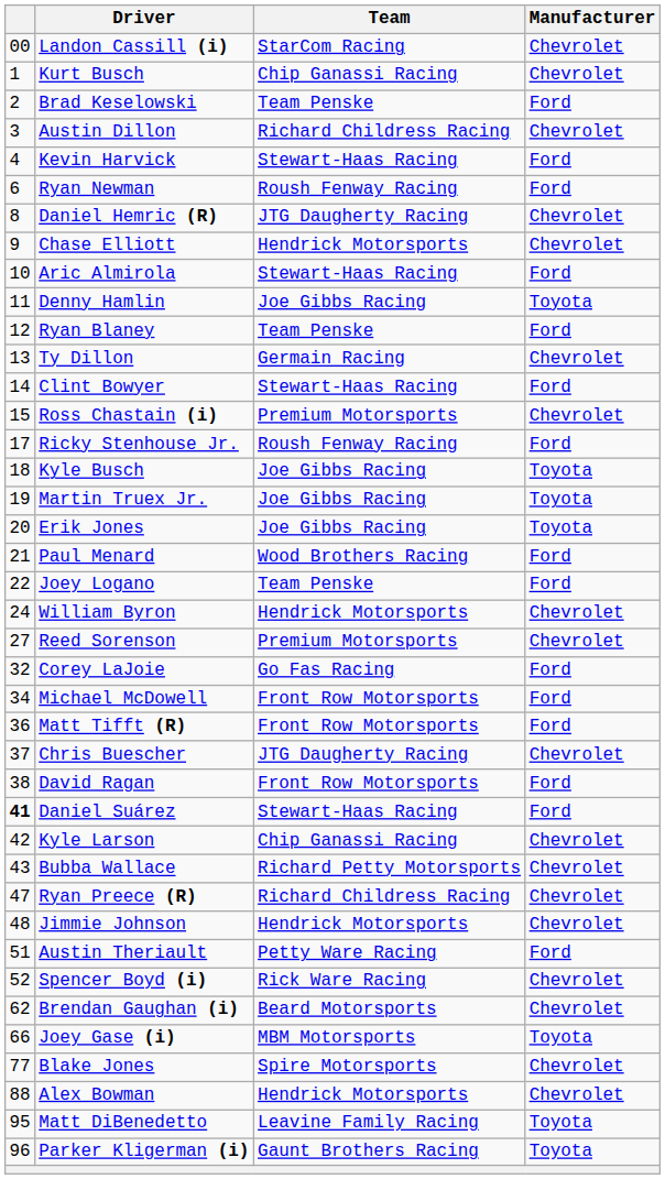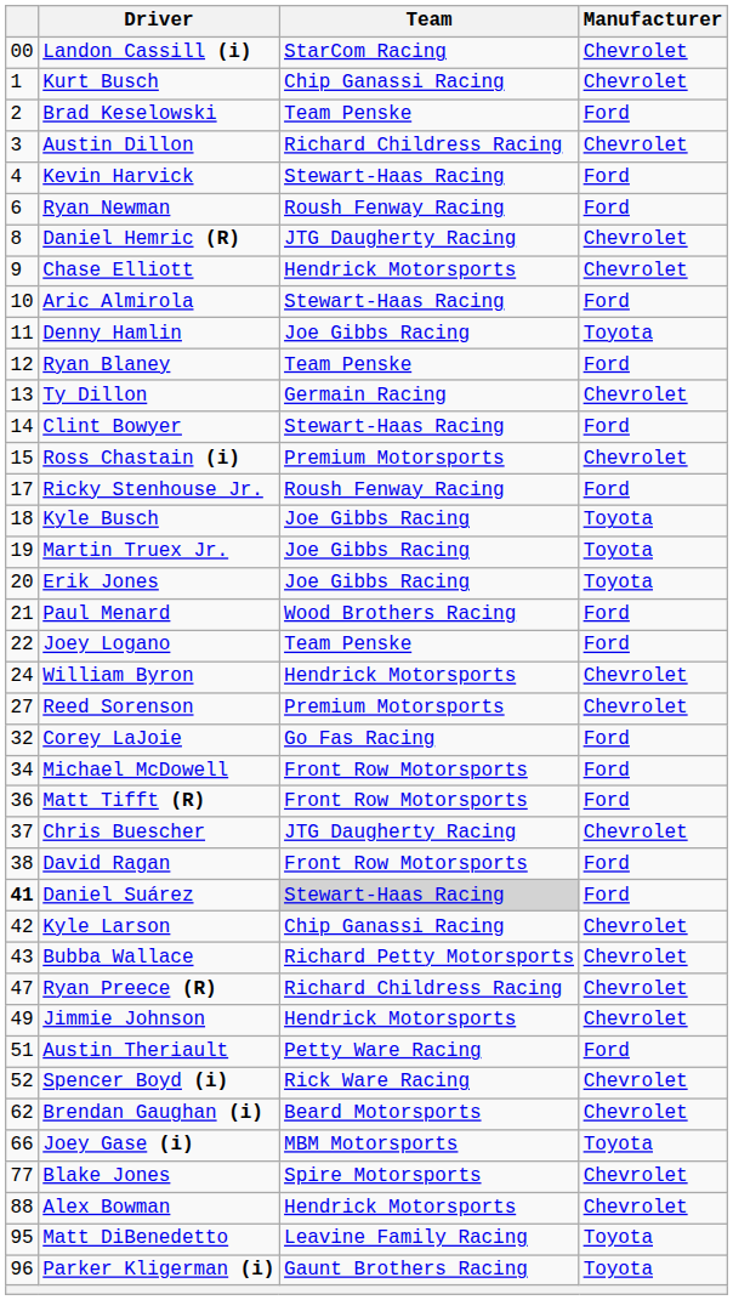 <table class="wikitable" style="font-size:95%">
 <tr>
 <th></th>
 <th>Driver</th>
 <th>Team</th>
 <th>Manufacturer</th>
 </tr>
 <tr>
 <td>00</td>
 <td><a href='#'>Landon Cassill</a> <strong>(i)</strong></td>
 <td><a href='#'>StarCom Racing</a></td>
 <td><a href='#'>Chevrolet</a></td>
 </tr>
 <tr>
 <td>1</td>
 <td><a href='#'>Kurt Busch</a></td>
 <td><a href='#'>Chip Ganassi Racing</a></td>
 <td><a href='#'>Chevrolet</a></td>
 </tr>
 <tr>
 <td>2</td>
 <td><a href='#'>Brad Keselowski</a></td>
 <td><a href='#'>Team Penske</a></td>
 <td><a href='#'>Ford</a></td>
 </tr>
 <tr>
 <td>3</td>
 <td><a href='#'>Austin Dillon</a></td>
 <td><a href='#'>Richard Childress Racing</a></td>
 <td><a href='#'>Chevrolet</a></td>
 </tr>
 <tr>
 <td>4</td>
 <td><a href='#'>Kevin Harvick</a></td>
 <td><a href='#'>Stewart-Haas Racing</a></td>
 <td><a href='#'>Ford</a></td>
 </tr>
 <tr>
 <td>6</td>
 <td><a href='#'>Ryan Newman</a></td>
 <td><a href='#'>Roush Fenway Racing</a></td>
 <td><a href='#'>Ford</a></td>
 </tr>
 <tr>
 <td>8</td>
 <td><a href='#'>Daniel Hemric</a> <strong>(R)</strong></td>
 <td><a href='#'>JTG Daugherty Racing</a></td>
 <td><a href='#'>Chevrolet</a></td>
 </tr>
 <tr>
 <td>9</td>
 <td><a href='#'>Chase Elliott</a></td>
 <td><a href='#'>Hendrick Motorsports</a></td>
 <td><a href='#'>Chevrolet</a></td>
 </tr>
 <tr>
 <td>10</td>
 <td><a href='#'>Aric Almirola</a></td>
 <td><a href='#'>Stewart-Haas Racing</a></td>
 <td><a href='#'>Ford</a></td>
 </tr>
 <tr>
 <td>11</td>
 <td><a href='#'>Denny Hamlin</a></td>
 <td><a href='#'>Joe Gibbs Racing</a></td>
 <td><a href='#'>Toyota</a></td>
 </tr>
 <tr>
 <td>12</td>
 <td><a href='#'>Ryan Blaney</a></td>
 <td><a href='#'>Team Penske</a></td>
 <td><a href='#'>Ford</a></td>
 </tr>
 <tr>
 <td>13</td>
 <td><a href='#'>Ty Dillon</a></td>
 <td><a href='#'>Germain Racing</a></td>
 <td><a href='#'>Chevrolet</a></td>
 </tr>
 <tr>
 <td>14</td>
 <td><a href='#'>Clint Bowyer</a></td>
 <td><a href='#'>Stewart-Haas Racing</a></td>
 <td><a href='#'>Ford</a></td>
 </tr>
 <tr>
 <td>15</td>
 <td><a href='#'>Ross Chastain</a> <strong>(i)</strong></td>
 <td><a href='#'>Premium Motorsports</a></td>
 <td><a href='#'>Chevrolet</a></td>
 </tr>
 <tr>
 <td>17</td>
 <td><a href='#'>Ricky Stenhouse Jr.</a></td>
 <td><a href='#'>Roush Fenway Racing</a></td>
 <td><a href='#'>Ford</a></td>
 </tr>
 <tr>
 <td>18</td>
 <td><a href='#'>Kyle Busch</a></td>
 <td><a href='#'>Joe Gibbs Racing</a></td>
 <td><a href='#'>Toyota</a></td>
 </tr>
 <tr>
 <td>19</td>
 <td><a href='#'>Martin Truex Jr.</a></td>
 <td><a href='#'>Joe Gibbs Racing</a></td>
 <td><a href='#'>Toyota</a></td>
 </tr>
 <tr>
 <td>20</td>
 <td><a href='#'>Erik Jones</a></td>
 <td><a href='#'>Joe Gibbs Racing</a></td>
 <td><a href='#'>Toyota</a></td>
 </tr>
 <tr>
 <td>21</td>
 <td><a href='#'>Paul Menard</a></td>
 <td><a href='#'>Wood Brothers Racing</a></td>
 <td><a href='#'>Ford</a></td>
 </tr>
 <tr>
 <td>22</td>
 <td><a href='#'>Joey Logano</a></td>
 <td><a href='#'>Team Penske</a></td>
 <td><a href='#'>Ford</a></td>
 </tr>
 <tr>
 <td>24</td>
 <td><a href='#'>William Byron</a></td>
 <td><a href='#'>Hendrick Motorsports</a></td>
 <td><a href='#'>Chevrolet</a></td>
 </tr>
 <tr>
 <td>27</td>
 <td><a href='#'>Reed Sorenson</a></td>
 <td><a href='#'>Premium Motorsports</a></td>
 <td><a href='#'>Chevrolet</a></td>
 </tr>
 <tr>
 <td>32</td>
 <td><a href='#'>Corey LaJoie</a></td>
 <td><a href='#'>Go Fas Racing</a></td>
 <td><a href='#'>Ford</a></td>
 </tr>
 <tr>
 <td>34</td>
 <td><a href='#'>Michael McDowell</a></td>
 <td><a href='#'>Front Row Motorsports</a></td>
 <td><a href='#'>Ford</a></td>
 </tr>
 <tr>
 <td>36</td>
 <td><a href='#'>Matt Tifft</a> <strong>(R)</strong></td>
 <td><a href='#'>Front Row Motorsports</a></td>
 <td><a href='#'>Ford</a></td>
 </tr>
 <tr>
 <td>37</td>
 <td><a href='#'>Chris Buescher</a></td>
 <td><a href='#'>JTG Daugherty Racing</a></td>
 <td><a href='#'>Chevrolet</a></td>
 </tr>
 <tr>
 <td>38</td>
 <td><a href='#'>David Ragan</a></td>
 <td><a href='#'>Front Row Motorsports</a></td>
 <td><a href='#'>Ford</a></td>
 </tr>
 <tr>
 <td><strong>41</strong></td>
 <td><a href='#'>Daniel Suárez</a></td>
-<td><a href='#'>Stewart-Haas Racing</a></td>
+<td style="background: lightgrey;"><a href='#'>Stewart-Haas Racing</a></td>
 <td><a href='#'>Ford</a></td>
 </tr>
 <tr>
 <td>42</td>
 <td><a href='#'>Kyle Larson</a></td>
 <td><a href='#'>Chip Ganassi Racing</a></td>
 <td><a href='#'>Chevrolet</a></td>
 </tr>
 <tr>
 <td>43</td>
 <td><a href='#'>Bubba Wallace</a></td>
 <td><a href='#'>Richard Petty Motorsports</a></td>
 <td><a href='#'>Chevrolet</a></td>
 </tr>
 <tr>
 <td>47</td>
 <td><a href='#'>Ryan Preece</a> <strong>(R)</strong></td>
 <td><a href='#'>Richard Childress Racing</a></td>
 <td><a href='#'>Chevrolet</a></td>
 </tr>
 <tr>
-<td>48</td>
+<td>49</td>
 <td><a href='#'>Jimmie Johnson</a></td>
 <td><a href='#'>Hendrick Motorsports</a></td>
 <td><a href='#'>Chevrolet</a></td>
 </tr>
 <tr>
 <td>51</td>
 <td><a href='#'>Austin Theriault</a></td>
 <td><a href='#'>Petty Ware Racing</a></td>
 <td><a href='#'>Ford</a></td>
 </tr>
 <tr>
 <td>52</td>
 <td><a href='#'>Spencer Boyd</a> <strong>(i)</strong></td>
 <td><a href='#'>Rick Ware Racing</a></td>
 <td><a href='#'>Chevrolet</a></td>
 </tr>
 <tr>
 <td>62</td>
 <td><a href='#'>Brendan Gaughan</a> <strong>(i)</strong></td>
 <td><a href='#'>Beard Motorsports</a></td>
 <td><a href='#'>Chevrolet</a></td>
 </tr>
 <tr>
 <td>66</td>
 <td><a href='#'>Joey Gase</a> <strong>(i)</strong></td>
 <td><a href='#'>MBM Motorsports</a></td>
 <td><a href='#'>Toyota</a></td>
 </tr>
 <tr>
 <td>77</td>
 <td><a href='#'>Blake Jones</a></td>
 <td><a href='#'>Spire Motorsports</a></td>
 <td><a href='#'>Chevrolet</a></td>
 </tr>
 <tr>
 <td>88</td>
 <td><a href='#'>Alex Bowman</a></td>
 <td><a href='#'>Hendrick Motorsports</a></td>
 <td><a href='#'>Chevrolet</a></td>
 </tr>
 <tr>
 <td>95</td>
 <td><a href='#'>Matt DiBenedetto</a></td>
 <td><a href='#'>Leavine Family Racing</a></td>
 <td><a href='#'>Toyota</a></td>
 </tr>
 <tr>
 <td>96</td>
 <td><a href='#'>Parker Kligerman</a> <strong>(i)</strong></td>
 <td><a href='#'>Gaunt Brothers Racing</a></td>
 <td><a href='#'>Toyota</a></td>
 </tr>
 <tr>
 <th colspan="4"></th>
 </tr>
 </table>
